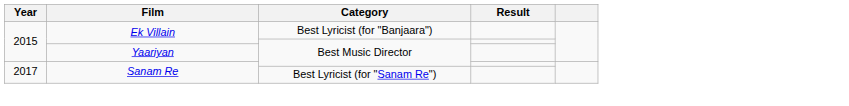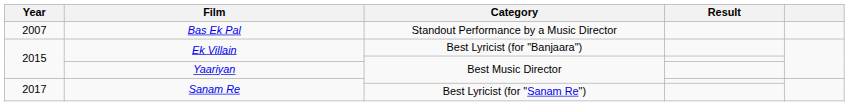 <table class="wikitable sortable">
 <tr>
 <th style="width:5%;">Year</th>
 <th style="width:25%;">Film</th>
 <th style="width:25%;">Category</th>
 <th style="width:10%;">Result</th>
 <th style="width:5%;"></th>
+</tr>
+<tr>
+<td style="text-align:center;">2007</td>
+<td style="text-align:center;"><em><a href='#'>Bas Ek Pal</a></em></td>
+<td style="text-align:center;">Standout Performance by a Music Director</td>
+<td></td>
+<td></td>
 </tr>
 <tr>
 <td style="text-align:center;" rowspan="3">2015</td>
 <td style="text-align:center;" rowspan="2"><em><a href='#'>Ek Villain</a></em></td>
 <td style="text-align:center;">Best Lyricist (for "Banjaara")</td>
 <td></td>
 <td rowspan="3"></td>
 </tr>
 <tr>
 <td style="text-align:center;" rowspan="3">Best Music Director</td>
 <td></td>
 </tr>
 <tr>
 <td style="text-align:center;"><em><a href='#'>Yaariyan</a></em></td>
 <td></td>
 </tr>
 <tr>
 <td style="text-align:center;" rowspan="2">2017</td>
 <td style="text-align:center;" rowspan="2"><em><a href='#'>Sanam Re</a></em></td>
 <td></td>
 <td rowspan="2"></td>
 </tr>
 <tr>
 <td style="text-align:center;">Best Lyricist (for "<a href='#'>Sanam Re</a>")</td>
 <td></td>
 </tr>
 </table>
